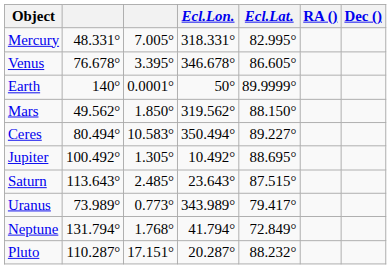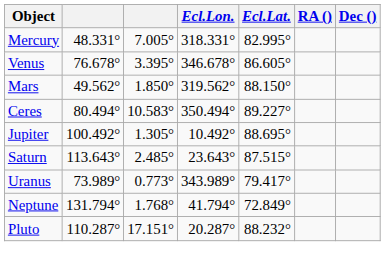 <table class=wikitable>
 <tr>
 <th>Object</th>
 <th><a href='#'></a></th>
 <th><a href='#'></a></th>
 <th><a href='#'><em>Ecl.Lon.</em></a></th>
 <th><a href='#'><em>Ecl.Lat.</em></a></th>
 <th><a href='#'>RA ()</a></th>
 <th><a href='#'>Dec ()</a></th>
 </tr>
 <tr align="right">
 <td align="left"><a href='#'>Mercury</a></td>
 <td>48.331°</td>
 <td>7.005°</td>
 <td>318.331°</td>
 <td>82.995°</td>
 <td align="left"></td>
 <td align="left"></td>
 </tr>
 <tr align="right">
 <td align="left"><a href='#'>Venus</a></td>
 <td>76.678°</td>
 <td>3.395°</td>
 <td>346.678°</td>
 <td>86.605°</td>
-<td align="left"></td>
-<td align="left"></td>
-</tr>
-<tr align="right">
-<td align="left"><a href='#'>Earth</a></td>
-<td>140°</td>
-<td>0.0001°</td>
-<td>50°</td>
-<td>89.9999°</td>
 <td align="left"></td>
 <td align="left"></td>
 </tr>
 <tr align="right">
 <td align="left"><a href='#'>Mars</a></td>
 <td>49.562°</td>
 <td>1.850°</td>
 <td>319.562°</td>
 <td>88.150°</td>
 <td align="left"></td>
 <td align="left"></td>
 </tr>
 <tr align="right">
 <td align="left"><a href='#'>Ceres</a></td>
 <td>80.494°</td>
 <td>10.583°</td>
 <td>350.494°</td>
 <td>89.227°</td>
 <td align="left"></td>
 <td align="left"></td>
 </tr>
 <tr align="right">
 <td align="left"><a href='#'>Jupiter</a></td>
 <td>100.492°</td>
 <td>1.305°</td>
 <td>10.492°</td>
 <td>88.695°</td>
 <td align="left"></td>
 <td align="left"></td>
 </tr>
 <tr align="right">
 <td align="left"><a href='#'>Saturn</a></td>
 <td>113.643°</td>
 <td>2.485°</td>
 <td>23.643°</td>
 <td>87.515°</td>
 <td align="left"></td>
 <td align="left"></td>
 </tr>
 <tr align="right">
 <td align="left"><a href='#'>Uranus</a></td>
 <td>73.989°</td>
 <td>0.773°</td>
 <td>343.989°</td>
 <td>79.417°</td>
 <td align="left"></td>
 <td align="left"></td>
 </tr>
 <tr align="right">
 <td align="left"><a href='#'>Neptune</a></td>
 <td>131.794°</td>
 <td>1.768°</td>
 <td>41.794°</td>
 <td>72.849°</td>
 <td align="left"></td>
 <td align="left"></td>
 </tr>
 <tr align="right">
 <td align="left"><a href='#'>Pluto</a></td>
 <td>110.287°</td>
 <td>17.151°</td>
 <td>20.287°</td>
 <td>88.232°</td>
 <td align="left"></td>
 <td align="left"></td>
 </tr>
 </table>
